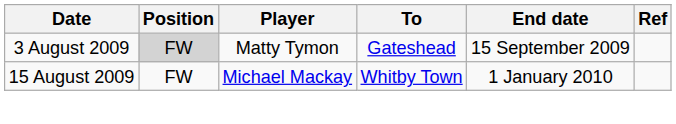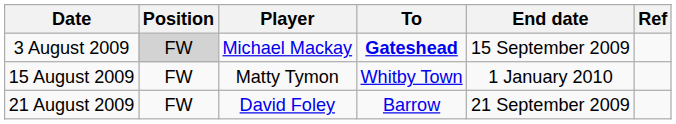 <table class="wikitable" style="font-size: 95%; text-align: center;">
 <tr>
 <th>Date</th>
 <th>Position</th>
 <th>Player</th>
 <th>To</th>
 <th>End date</th>
 <th>Ref</th>
 </tr>
 <tr>
 <td>3 August 2009</td>
 <td style="background: lightgrey;">FW</td>
-<td>Matty Tymon</td>
-<td><a href='#'>Gateshead</a></td>
+<td><a href='#'>Michael Mackay</a></td>
+<td><strong><a href='#'>Gateshead</a></strong></td>
 <td>15 September 2009</td>
 <td></td>
 </tr>
 <tr>
 <td>15 August 2009</td>
 <td>FW</td>
-<td><a href='#'>Michael Mackay</a></td>
+<td>Matty Tymon</td>
 <td><a href='#'>Whitby Town</a></td>
 <td>1 January 2010</td>
 <td></td>
 </tr>
+<tr>
+<td>21 August 2009</td>
+<td>FW</td>
+<td><a href='#'>David Foley</a></td>
+<td><a href='#'>Barrow</a></td>
+<td>21 September 2009</td>
+<td></td>
+</tr>
 </table>
